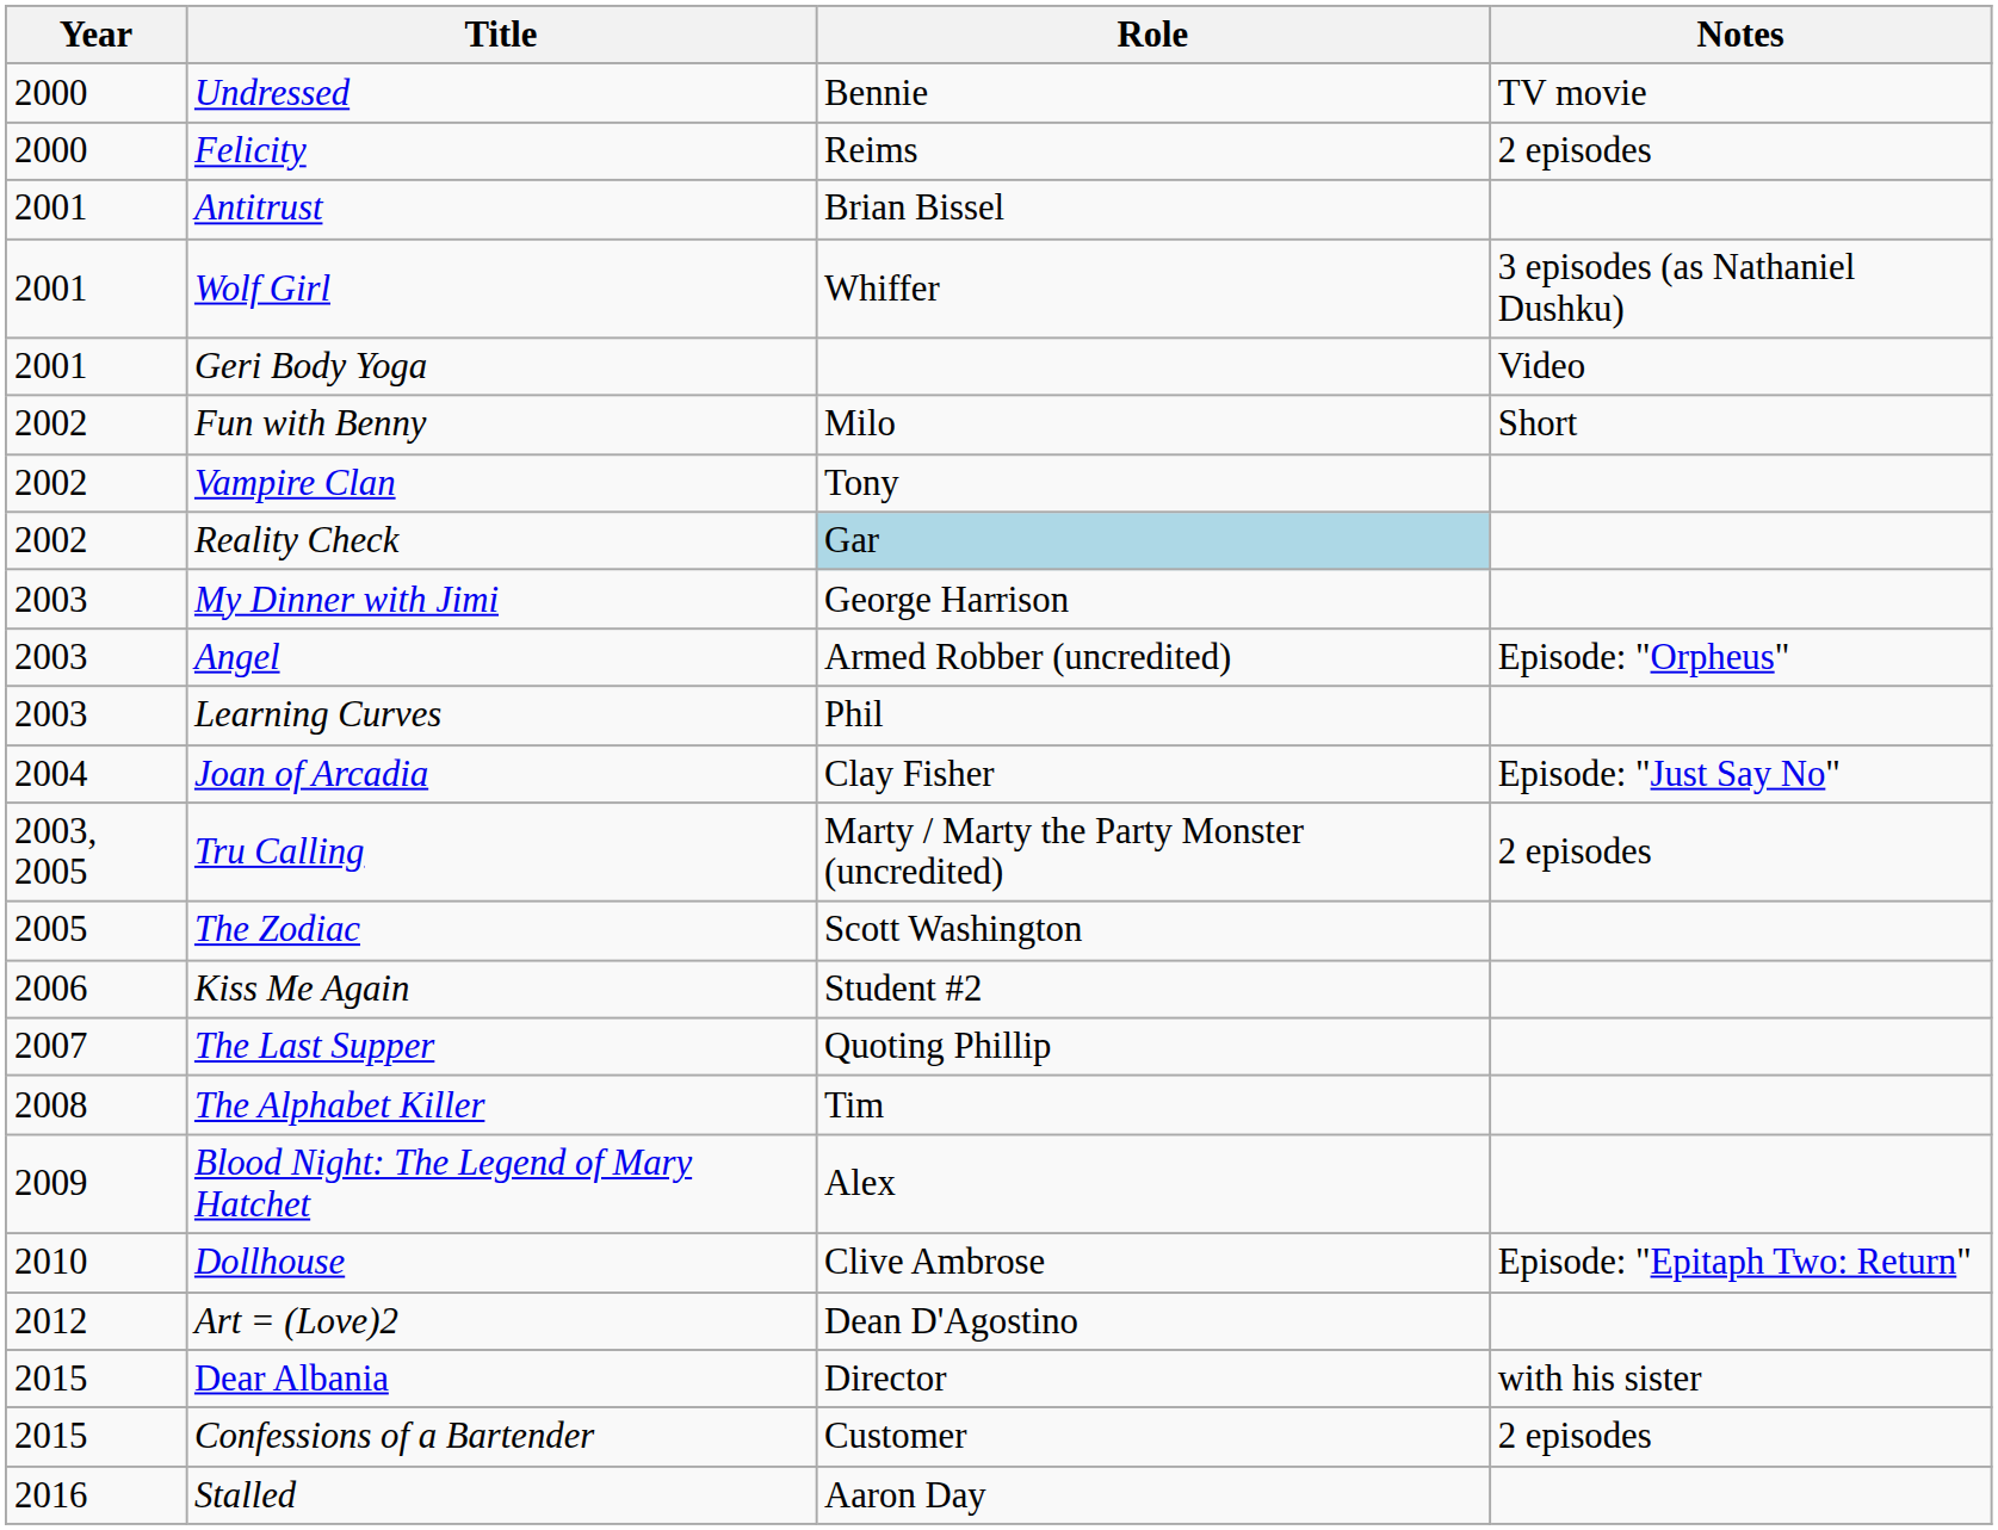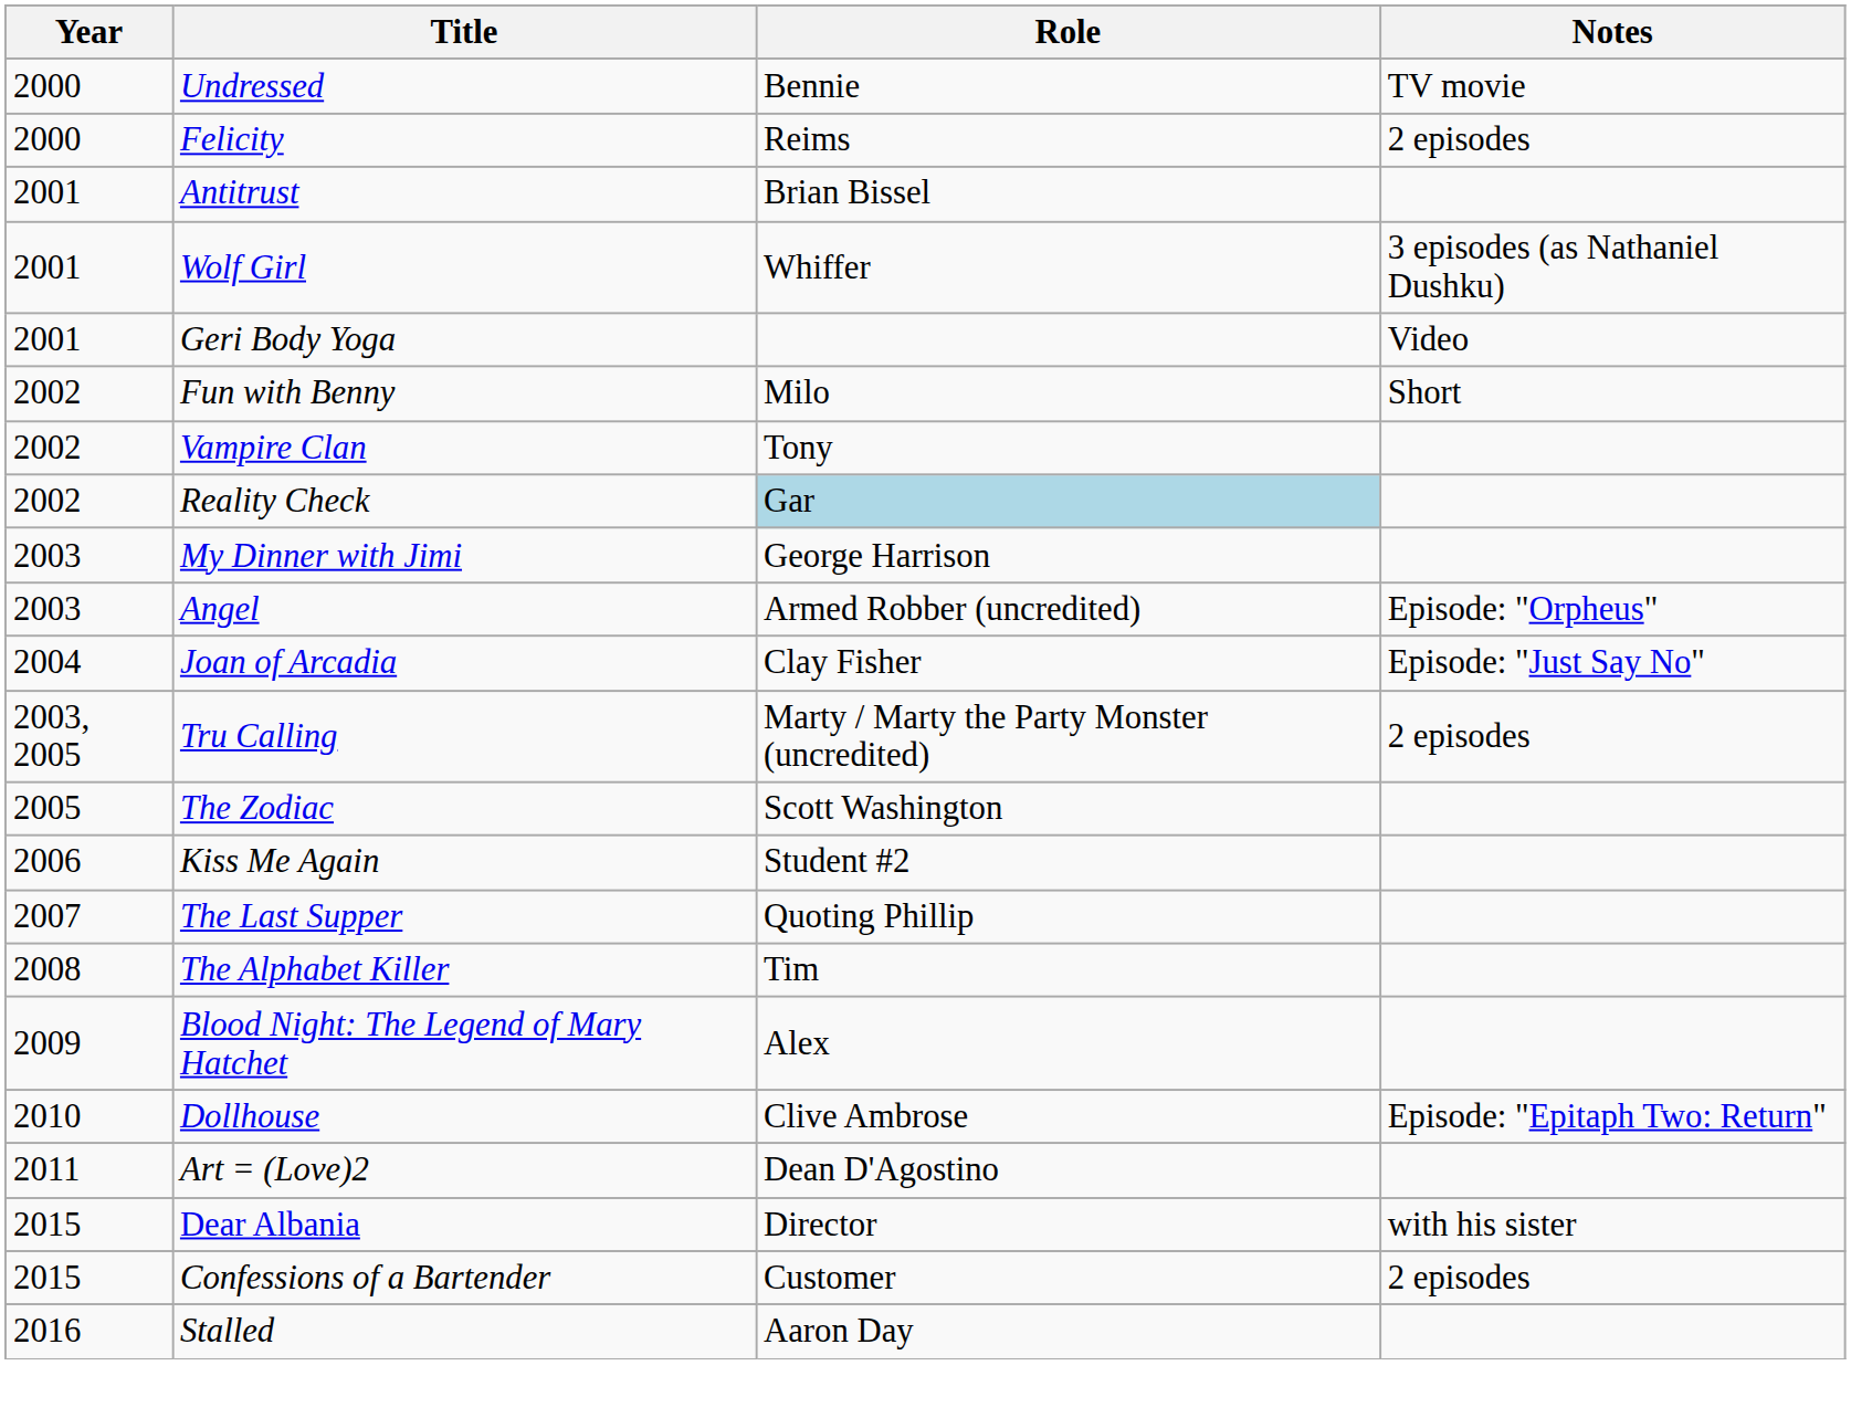 <table class="wikitable sortable">
 <tr>
 <th>Year</th>
 <th>Title</th>
 <th>Role</th>
 <th class="unsortable">Notes</th>
 </tr>
 <tr>
 <td>2000</td>
 <td><em><a href='#'>Undressed</a></em></td>
 <td>Bennie</td>
 <td>TV movie</td>
 </tr>
 <tr>
 <td>2000</td>
 <td><em><a href='#'>Felicity</a></em></td>
 <td>Reims</td>
 <td>2 episodes</td>
 </tr>
 <tr>
 <td>2001</td>
 <td><em><a href='#'>Antitrust</a></em></td>
 <td>Brian Bissel</td>
 <td></td>
 </tr>
 <tr>
 <td>2001</td>
 <td><em><a href='#'>Wolf Girl</a></em></td>
 <td>Whiffer</td>
 <td>3 episodes (as Nathaniel Dushku)</td>
 </tr>
 <tr>
 <td>2001</td>
 <td><em>Geri Body Yoga</em></td>
 <td></td>
 <td>Video</td>
 </tr>
 <tr>
 <td>2002</td>
 <td><em>Fun with Benny</em></td>
 <td>Milo</td>
 <td>Short</td>
 </tr>
 <tr>
 <td>2002</td>
 <td><em><a href='#'>Vampire Clan</a></em></td>
 <td>Tony</td>
 <td></td>
 </tr>
 <tr>
 <td>2002</td>
 <td><em>Reality Check</em></td>
 <td style="background: lightblue;">Gar</td>
 <td></td>
 </tr>
 <tr>
 <td>2003</td>
 <td><em><a href='#'>My Dinner with Jimi</a></em></td>
 <td>George Harrison</td>
 <td></td>
 </tr>
 <tr>
 <td>2003</td>
 <td><em><a href='#'>Angel</a></em></td>
 <td>Armed Robber (uncredited)</td>
 <td>Episode: "<a href='#'>Orpheus</a>"</td>
 </tr>
 <tr>
-<td>2003</td>
-<td><em>Learning Curves</em></td>
-<td>Phil</td>
-<td></td>
-</tr>
-<tr>
 <td>2004</td>
 <td><em><a href='#'>Joan of Arcadia</a></em></td>
 <td>Clay Fisher</td>
 <td>Episode: "<a href='#'>Just Say No</a>"</td>
 </tr>
 <tr>
 <td>2003, 2005</td>
 <td><em><a href='#'>Tru Calling</a></em></td>
 <td>Marty / Marty the Party Monster  (uncredited)</td>
 <td>2 episodes</td>
 </tr>
 <tr>
 <td>2005</td>
 <td><em><a href='#'>The Zodiac</a></em></td>
 <td>Scott Washington</td>
 <td></td>
 </tr>
 <tr>
 <td>2006</td>
 <td><em>Kiss Me Again</em></td>
 <td>Student #2</td>
 <td></td>
 </tr>
 <tr>
 <td>2007</td>
 <td><em><a href='#'>The Last Supper</a></em></td>
 <td>Quoting Phillip</td>
 <td></td>
 </tr>
 <tr>
 <td>2008</td>
 <td><em><a href='#'>The Alphabet Killer</a></em></td>
 <td>Tim</td>
 <td></td>
 </tr>
 <tr>
 <td>2009</td>
 <td><em><a href='#'>Blood Night: The Legend of Mary Hatchet</a></em></td>
 <td>Alex</td>
 <td></td>
 </tr>
 <tr>
 <td>2010</td>
 <td><em><a href='#'>Dollhouse</a></em></td>
 <td>Clive Ambrose</td>
 <td>Episode: "<a href='#'>Epitaph Two: Return</a>"</td>
 </tr>
 <tr>
-<td>2012</td>
+<td>2011</td>
 <td><em>Art = (Love)2</em></td>
 <td>Dean D'Agostino</td>
 <td></td>
 </tr>
 <tr>
 <td>2015</td>
 <td><a href='#'>Dear Albania</a></td>
 <td>Director</td>
 <td>with his sister</td>
 </tr>
 <tr>
 <td>2015</td>
 <td><em>Confessions of a Bartender</em></td>
 <td>Customer</td>
 <td>2 episodes</td>
 </tr>
 <tr>
 <td>2016</td>
 <td><em>Stalled</em></td>
 <td>Aaron Day</td>
 <td></td>
 </tr>
 </table>
